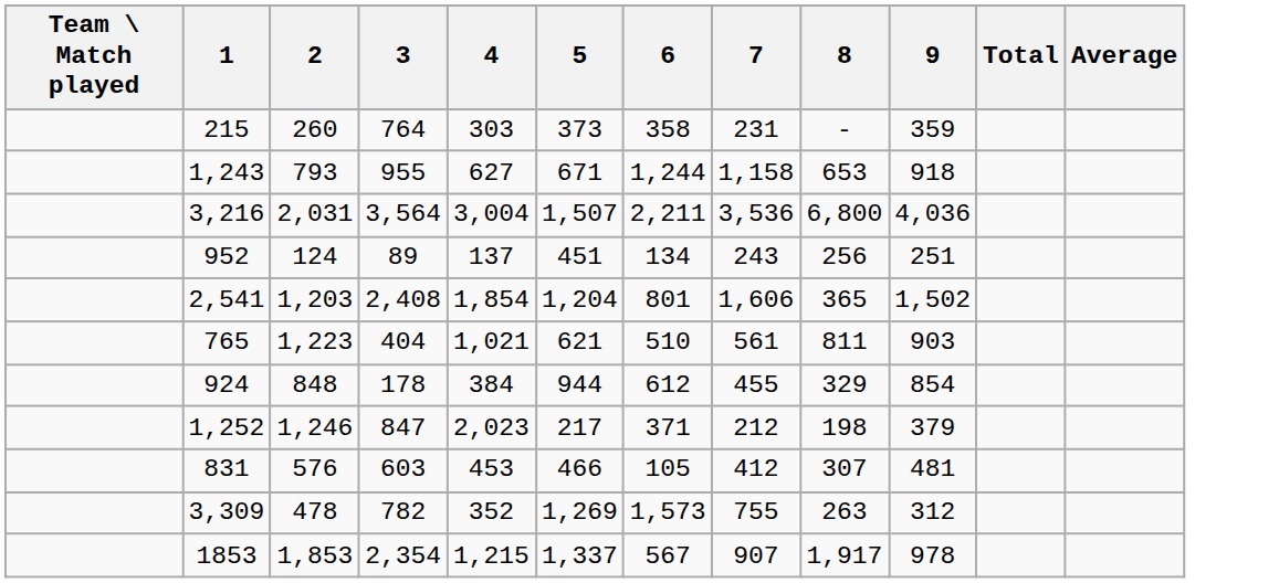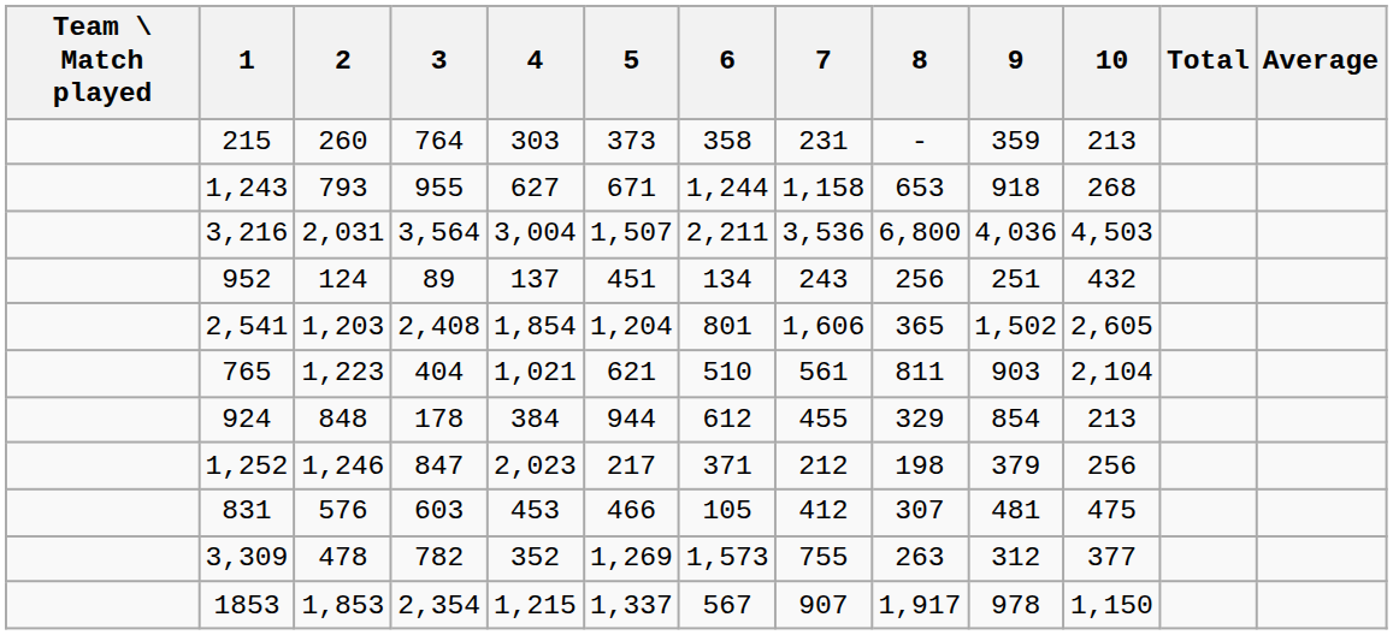 <table class="wikitable sortable" style="font-size: 90%; text-align:center;">
 <tr>
 <th style="width:76px;">Team \ Match played</th>
 <th align=center>1</th>
 <th align=center>2</th>
 <th align=center>3</th>
 <th align=center>4</th>
 <th align=center>5</th>
 <th align=center>6</th>
 <th align=center>7</th>
 <th align=center>8</th>
 <th align=center>9</th>
+<th align=center>10</th>
 <th align=center>Total</th>
 <th align=center>Average</th>
 </tr>
 <tr align=center>
 <td align=left></td>
 <td>215</td>
 <td>260</td>
 <td>764</td>
 <td>303</td>
 <td>373</td>
 <td>358</td>
 <td>231</td>
 <td>-</td>
 <td>359</td>
+<td>213</td>
 <td><strong></strong></td>
 <td></td>
 </tr>
 <tr align=center31>
 <td align=left></td>
 <td>1,243</td>
 <td>793</td>
 <td>955</td>
 <td>627</td>
 <td>671</td>
 <td>1,244</td>
 <td>1,158</td>
 <td>653</td>
 <td>918</td>
+<td>268</td>
 <td><strong></strong></td>
 <td></td>
 </tr>
 <tr align=center>
 <td align=left></td>
 <td>3,216</td>
 <td>2,031</td>
 <td>3,564</td>
 <td>3,004</td>
 <td>1,507</td>
 <td>2,211</td>
 <td>3,536</td>
 <td>6,800</td>
 <td>4,036</td>
+<td>4,503</td>
 <td><strong></strong></td>
 <td></td>
 </tr>
 <tr align=center>
 <td align=left></td>
 <td>952</td>
 <td>124</td>
 <td>89</td>
 <td>137</td>
 <td>451</td>
 <td>134</td>
 <td>243</td>
 <td>256</td>
 <td>251</td>
+<td>432</td>
 <td><strong></strong></td>
 <td></td>
 </tr>
 <tr align=center>
 <td align=left></td>
 <td>2,541</td>
 <td>1,203</td>
 <td>2,408</td>
 <td>1,854</td>
 <td>1,204</td>
 <td>801</td>
 <td>1,606</td>
 <td>365</td>
 <td>1,502</td>
+<td>2,605</td>
 <td><strong></strong></td>
 <td></td>
 </tr>
 <tr align=center>
 <td align=left></td>
 <td>765</td>
 <td>1,223</td>
 <td>404</td>
 <td>1,021</td>
 <td>621</td>
 <td>510</td>
 <td>561</td>
 <td>811</td>
 <td>903</td>
+<td>2,104</td>
 <td><strong></strong></td>
 <td></td>
 </tr>
 <tr align=center>
 <td align=left></td>
 <td>924</td>
 <td>848</td>
 <td>178</td>
 <td>384</td>
 <td>944</td>
 <td>612</td>
 <td>455</td>
 <td>329</td>
 <td>854</td>
+<td>213</td>
 <td><strong></strong></td>
 <td></td>
 </tr>
 <tr align=center>
 <td align=left></td>
 <td>1,252</td>
 <td>1,246</td>
 <td>847</td>
 <td>2,023</td>
 <td>217</td>
 <td>371</td>
 <td>212</td>
 <td>198</td>
 <td>379</td>
+<td>256</td>
 <td><strong></strong></td>
 <td></td>
 </tr>
 <tr align=center>
 <td align=left></td>
 <td>831</td>
 <td>576</td>
 <td>603</td>
 <td>453</td>
 <td>466</td>
 <td>105</td>
 <td>412</td>
 <td>307</td>
 <td>481</td>
+<td>475</td>
 <td><strong></strong></td>
 <td></td>
 </tr>
 <tr align=center>
 <td align=left></td>
 <td>3,309</td>
 <td>478</td>
 <td>782</td>
 <td>352</td>
 <td>1,269</td>
 <td>1,573</td>
 <td>755</td>
 <td>263</td>
 <td>312</td>
+<td>377</td>
 <td><strong></strong></td>
 <td></td>
 </tr>
 <tr align=center>
 <td align=left></td>
 <td>1853</td>
 <td>1,853</td>
 <td>2,354</td>
 <td>1,215</td>
 <td>1,337</td>
 <td>567</td>
 <td>907</td>
 <td>1,917</td>
 <td>978</td>
+<td>1,150</td>
 <td><strong></strong></td>
 <td></td>
 </tr>
 </table>
